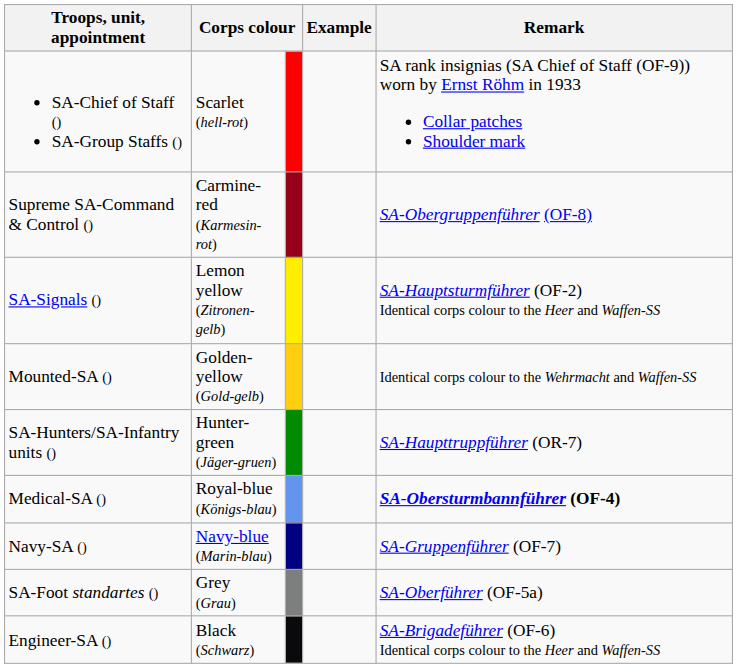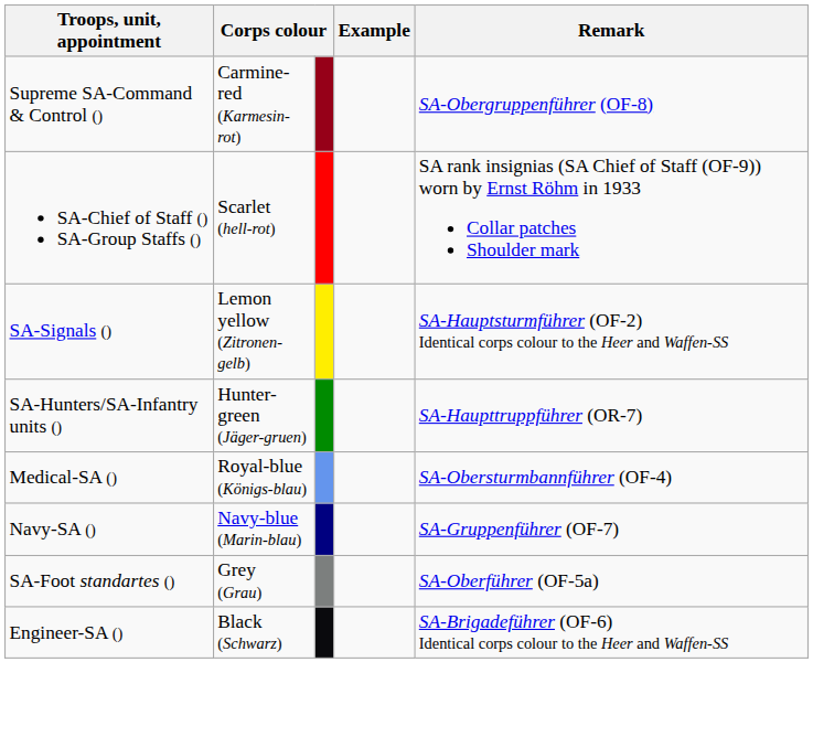 <table class="wikitable" style="width:675px;">
 <tr>
 <th>Troops, unit, appointment</th>
 <th colspan="2">Corps colour</th>
 <th>Example</th>
 <th>Remark</th>
+</tr>
+<tr 1>
+<td>Supreme SA-Command & Control <small>() </small></td>
+<td>Carmine-red<br><small>(<em>Karmesin-rot</em>)</small></td>
+<td align="center" style="background: #960018">   </td>
+<td align="center"></td>
+<td><a href='#'><em>SA-Obergruppenführer</em></a> <a href='#'>(OF-8)</a></td>
 </tr>
 <tr 2>
 <td><br><ul><li>SA-Chief of Staff <small>()</small></li><li>SA-Group Staffs <small>()</small></li></ul></td>
 <td>Scarlet<br><small>(<em>hell-rot</em>)</small></td>
 <td align="center" style="background:red"></td>
 <td align="center"></td>
 <td>SA rank insignias (SA Chief of Staff (OF-9)) worn by <a href='#'>Ernst Röhm</a> in 1933<br><ul><li><a href='#'>Collar patches</a></li><li><a href='#'>Shoulder mark</a></li></ul></td>
 </tr>
-<tr 1>
-<td>Supreme SA-Command & Control <small>() </small></td>
-<td>Carmine-red<br><small>(<em>Karmesin-rot</em>)</small></td>
-<td align="center" style="background: #960018">   </td>
-<td align="center"></td>
-<td><a href='#'><em>SA-Obergruppenführer</em></a> <a href='#'>(OF-8)</a></td>
-</tr>
 <tr 3>
 <td><a href='#'>SA-Signals</a> <small>() </small></td>
 <td>Lemon yellow<br><small>(<em>Zitronen-gelb</em>)</small></td>
 <td align="center" style="background:#FFEE00"></td>
 <td align="center"></td>
 <td><a href='#'><em>SA-Hauptsturmführer</em></a> (OF-2) <br><small>Identical corps colour to the <em>Heer</em> and <em>Waffen-SS</em></small></td>
-</tr>
-<tr 4>
-<td>Mounted-SA <small>() </small></td>
-<td>Golden-yellow<br><small>(<em>Gold-gelb</em>)</small></td>
-<td align="center" style="background:#Ffcf0f"></td>
-<td></td>
-<td><small>Identical corps colour to the <em>Wehrmacht</em> and <em>Waffen-SS</em></small></td>
 </tr>
 <tr 5>
 <td>SA-Hunters/SA-Infantry units <small>() </small></td>
 <td>Hunter-green<br><small>(<em>Jäger-gruen</em>)</small></td>
 <td align="center" style="background:#008B00"></td>
 <td align="center"></td>
 <td><a href='#'><em>SA-Haupttruppführer</em></a> (OR-7)<br></td>
 </tr>
 <tr 6>
 <td>Medical-SA <small>()</small></td>
 <td>Royal-blue<br><small>(<em>Königs-blau</em>)</small></td>
 <td align="center" style="background:cornflowerblue;"></td>
 <td align="center"></td>
-<td><strong><a href='#'><em>SA-Obersturmbannführer</em></a> (OF-4)</strong></td>
+<td><a href='#'><em>SA-Obersturmbannführer</em></a> (OF-4)</td>
 </tr>
 <tr 7>
 <td>Navy-SA <small>() </small></td>
 <td><a href='#'>Navy-blue</a><br><small>(<em>Marin-blau</em>)</small></td>
 <td align="center" style="background:#000080"></td>
 <td align="center"></td>
 <td><a href='#'><em>SA-Gruppenführer</em></a> (OF-7)</td>
 </tr>
 <tr 8>
 <td>SA-Foot <em>standartes</em> <small>() </small></td>
 <td>Grey<br><small>(<em>Grau</em>)</small></td>
 <td align="center" style="background:#7C7F7E"></td>
 <td align="center"></td>
 <td><a href='#'><em>SA-Oberführer</em></a> (OF-5a)</td>
 </tr>
 <tr 9>
 <td>Engineer-SA <small>()</small></td>
 <td>Black<br><small>(<em>Schwarz</em>)</small></td>
 <td align="center" style="background: #0A0A0D"></td>
 <td align="center"></td>
 <td><a href='#'><em>SA-Brigadeführer</em></a> (OF-6)<br><small>Identical corps colour to the <em>Heer</em> and <em>Waffen-SS</em></small></td>
 </tr>
 </table>
